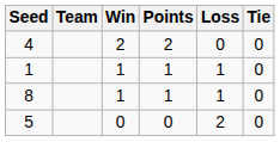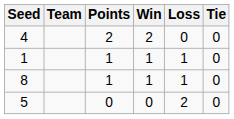 <table class=wikitable style=text-align:center>
 <tr>
 <th>Seed</th>
 <th>Team</th>
+<th>Points</th>
 <th>Win</th>
-<th>Points</th>
 <th>Loss</th>
 <th>Tie</th>
 </tr>
 <tr>
 <td>4</td>
 <td align=left></td>
 <td>2</td>
 <td>2</td>
 <td>0</td>
 <td>0</td>
 </tr>
 <tr>
 <td>1</td>
 <td align=left></td>
 <td>1</td>
 <td>1</td>
 <td>1</td>
 <td>0</td>
 </tr>
 <tr>
 <td>8</td>
 <td align=left></td>
 <td>1</td>
 <td>1</td>
 <td>1</td>
 <td>0</td>
 </tr>
 <tr>
 <td>5</td>
 <td align=left></td>
 <td>0</td>
 <td>0</td>
 <td>2</td>
 <td>0</td>
 </tr>
 </table>
